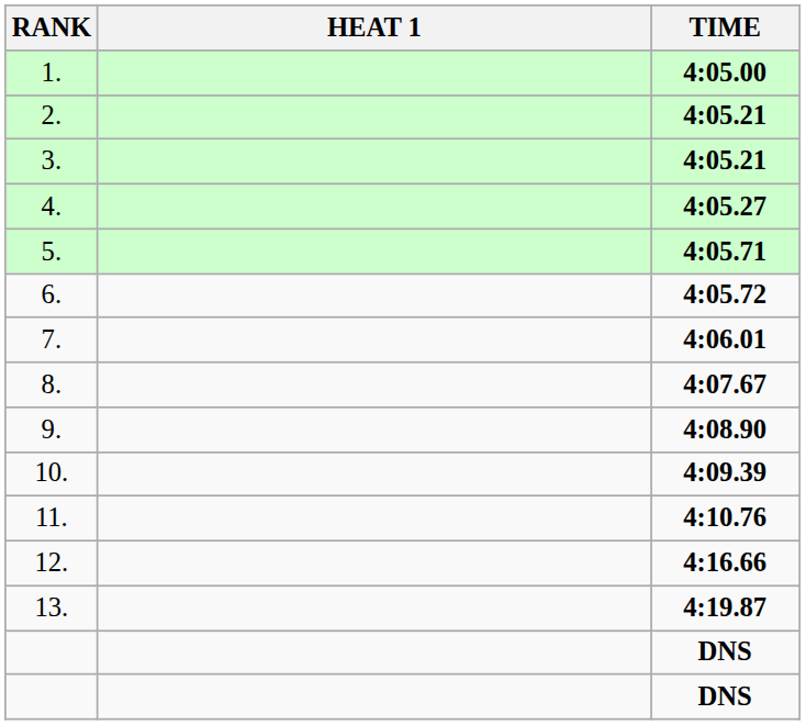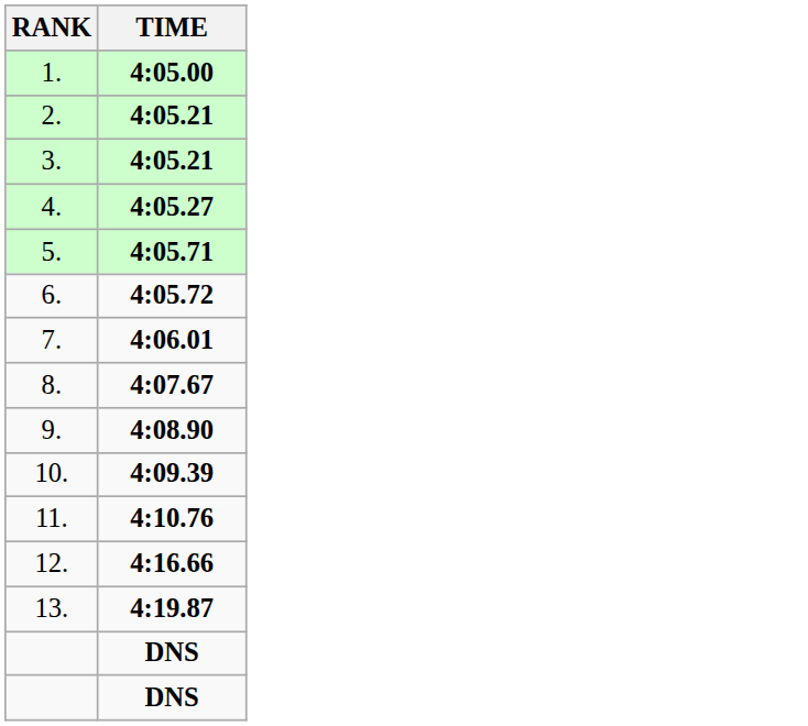 <table class="wikitable" style="border-collapse: collapse; font-size: 90%;">
 <tr>
 <th>RANK</th>
-<th style="width: 20em">HEAT 1</th>
 <th style="width: 5em">TIME</th>
 </tr>
 <tr style="background:#ccffcc;">
 <td align="center">1.</td>
-<td></td>
 <td align="center"><strong>4:05.00</strong></td>
 </tr>
 <tr style="background:#ccffcc;">
 <td align="center">2.</td>
-<td></td>
 <td align="center"><strong>4:05.21</strong></td>
 </tr>
 <tr style="background:#ccffcc;">
 <td align="center">3.</td>
-<td></td>
 <td align="center"><strong>4:05.21</strong></td>
 </tr>
 <tr style="background:#ccffcc;">
 <td align="center">4.</td>
-<td></td>
 <td align="center"><strong>4:05.27</strong></td>
 </tr>
 <tr style="background:#ccffcc;">
 <td align="center">5.</td>
-<td></td>
 <td align="center"><strong>4:05.71</strong></td>
 </tr>
 <tr>
 <td align="center">6.</td>
-<td></td>
 <td align="center"><strong>4:05.72</strong></td>
 </tr>
 <tr>
 <td align="center">7.</td>
-<td></td>
 <td align="center"><strong>4:06.01</strong></td>
 </tr>
 <tr>
 <td align="center">8.</td>
-<td></td>
 <td align="center"><strong>4:07.67</strong></td>
 </tr>
 <tr>
 <td align="center">9.</td>
-<td></td>
 <td align="center"><strong>4:08.90</strong></td>
 </tr>
 <tr>
 <td align="center">10.</td>
-<td></td>
 <td align="center"><strong>4:09.39</strong></td>
 </tr>
 <tr>
 <td align="center">11.</td>
-<td></td>
 <td align="center"><strong>4:10.76</strong></td>
 </tr>
 <tr>
 <td align="center">12.</td>
-<td></td>
 <td align="center"><strong>4:16.66</strong></td>
 </tr>
 <tr>
 <td align="center">13.</td>
-<td></td>
 <td align="center"><strong>4:19.87</strong></td>
 </tr>
 <tr>
 <td align="center"></td>
-<td></td>
 <td align="center"><strong>DNS</strong></td>
 </tr>
 <tr>
 <td align="center"></td>
-<td></td>
 <td align="center"><strong>DNS</strong></td>
 </tr>
 </table>
